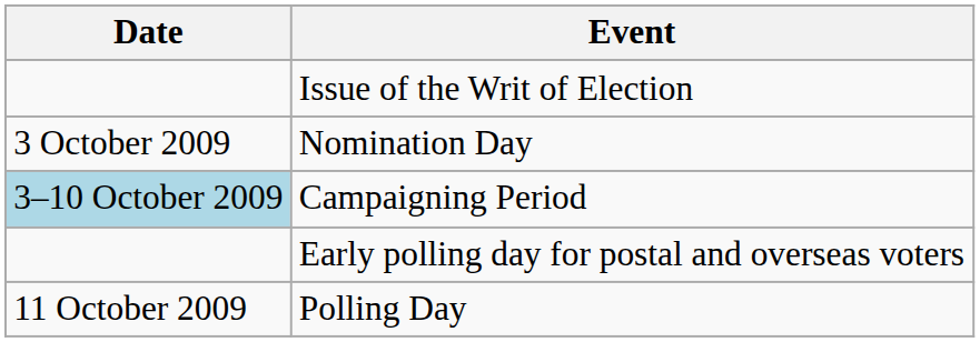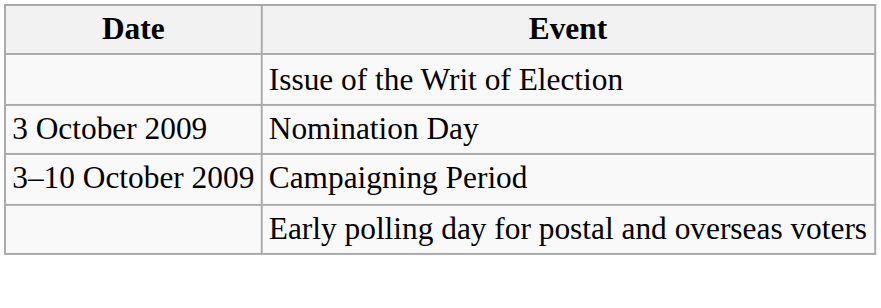 <table class="wikitable">
 <tr>
 <th>Date</th>
 <th>Event</th>
 </tr>
 <tr>
 <td></td>
 <td>Issue of the Writ of Election</td>
 </tr>
 <tr>
 <td>3 October 2009</td>
 <td>Nomination Day</td>
 </tr>
 <tr>
-<td style="background: lightblue;">3–10 October 2009</td>
+<td>3–10 October 2009</td>
 <td>Campaigning Period</td>
 </tr>
 <tr>
 <td></td>
 <td>Early polling day for postal and overseas voters</td>
 </tr>
-<tr>
-<td>11 October 2009</td>
-<td>Polling Day</td>
-</tr>
 </table>
